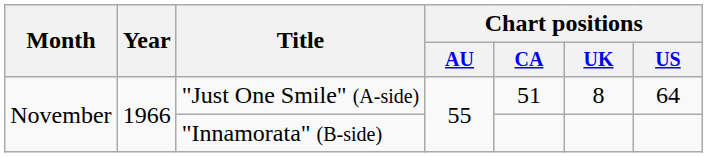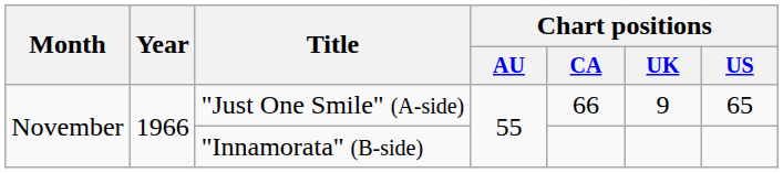 <table class="wikitable" style=text-align:center;>
 <tr>
 <th rowspan="2">Month</th>
 <th rowspan="2">Year</th>
 <th rowspan="2">Title</th>
 <th colspan="4">Chart positions</th>
 </tr>
 <tr style="font-size:smaller;">
 <th style="width:40px;"><a href='#'>AU</a></th>
 <th style="width:40px;"><a href='#'>CA</a></th>
 <th style="width:40px;"><a href='#'>UK</a></th>
 <th style="width:40px;"><a href='#'>US</a></th>
 </tr>
 <tr>
 <td style="text-align:center;" rowspan="2">November</td>
 <td style="text-align:left;" rowspan="2">1966</td>
 <td align=left>"Just One Smile" <small>(A-side)</small></td>
 <td rowspan="2">55</td>
-<td>51</td>
-<td>8</td>
-<td>64</td>
+<td>66</td>
+<td>9</td>
+<td>65</td>
 </tr>
 <tr>
 <td align=left>"Innamorata" <small>(B-side)</small><br></td>
 <td></td>
 <td></td>
 <td></td>
 </tr>
 </table>
